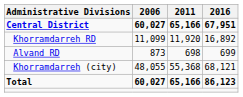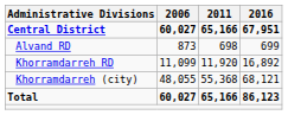 <table class="wikitable">
 <tr>
 <th>Administrative Divisions</th>
 <th>2006</th>
 <th>2011</th>
 <th>2016</th>
 </tr>
 <tr>
 <td><strong><a href='#'>Central District</a></strong></td>
 <td style="text-align: right;"><strong>60,027</strong></td>
 <td style="text-align: right;"><strong>65,166</strong></td>
 <td style="text-align: right;"><strong>67,951</strong></td>
 </tr>
 <tr>
+<td style="padding-left: 1em;"><a href='#'>Alvand RD</a></td>
+<td style="text-align: right;">873</td>
+<td style="text-align: right;">698</td>
+<td style="text-align: right;">699</td>
+</tr>
+<tr>
 <td style="padding-left: 1em;"><a href='#'>Khorramdarreh RD</a></td>
 <td style="text-align: right;">11,099</td>
 <td style="text-align: right;">11,920</td>
 <td style="text-align: right;">16,892</td>
-</tr>
-<tr>
-<td style="padding-left: 1em;"><a href='#'>Alvand RD</a></td>
-<td style="text-align: right;">873</td>
-<td style="text-align: right;">698</td>
-<td style="text-align: right;">699</td>
 </tr>
 <tr>
 <td style="padding-left: 1em;"><a href='#'>Khorramdarreh</a> (city)</td>
 <td style="text-align: right;">48,055</td>
 <td style="text-align: right;">55,368</td>
 <td style="text-align: right;">68,121</td>
 </tr>
 <tr>
 <td><strong>Total</strong></td>
 <td style="text-align: right;"><strong>60,027</strong></td>
 <td style="text-align: right;"><strong>65,166</strong></td>
 <td style="text-align: right;"><strong>86,123</strong></td>
 </tr>
 <tr>
 <td colspan=4></td>
 </tr>
 </table>
